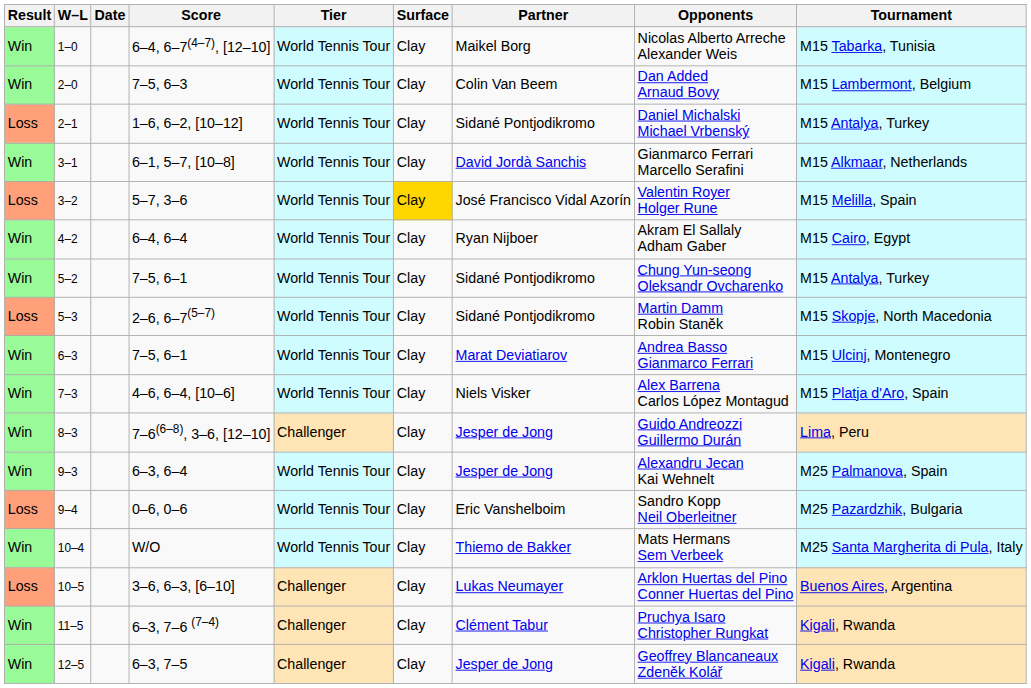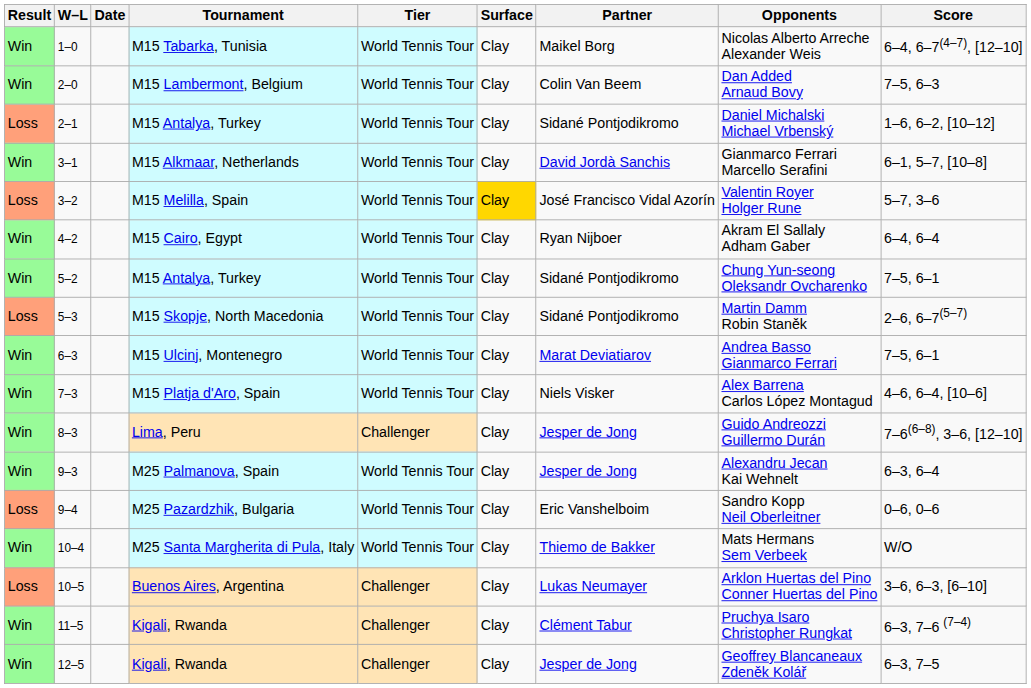 <table class="sortable wikitable">
 <tr>
 <th>Result</th>
 <th class="unsortable">W–L</th>
 <th>Date</th>
-<th class="unsortable">Score</th>
+<th>Tournament</th>
 <th>Tier</th>
 <th>Surface</th>
 <th>Partner</th>
 <th>Opponents</th>
-<th>Tournament</th>
+<th class="unsortable">Score</th>
 </tr>
 <tr>
 <td bgcolor=98FB98>Win</td>
 <td><small>1–0</small></td>
 <td></td>
-<td>6–4, 6–7<sup>(4–7)</sup>, [12–10]</td>
+<td style="background:#cffcff;">M15 <a href='#'>Tabarka</a>, Tunisia</td>
 <td style="background:#cffcff;">World Tennis Tour</td>
 <td>Clay</td>
 <td> Maikel Borg</td>
 <td> Nicolas Alberto Arreche<br> Alexander Weis</td>
-<td style="background:#cffcff;">M15 <a href='#'>Tabarka</a>, Tunisia</td>
+<td>6–4, 6–7<sup>(4–7)</sup>, [12–10]</td>
 </tr>
 <tr>
 <td bgcolor=98FB98>Win</td>
 <td><small>2–0</small></td>
 <td></td>
-<td>7–5, 6–3</td>
+<td style="background:#cffcff;">M15 <a href='#'>Lambermont</a>, Belgium</td>
 <td style="background:#cffcff;">World Tennis Tour</td>
 <td>Clay</td>
 <td> Colin Van Beem</td>
 <td> <a href='#'>Dan Added</a><br> <a href='#'>Arnaud Bovy</a></td>
-<td style="background:#cffcff;">M15 <a href='#'>Lambermont</a>, Belgium</td>
+<td>7–5, 6–3</td>
 </tr>
 <tr>
 <td bgcolor=FFA07A>Loss</td>
 <td><small>2–1</small></td>
 <td></td>
-<td>1–6, 6–2, [10–12]</td>
+<td style="background:#cffcff;">M15 <a href='#'>Antalya</a>, Turkey</td>
 <td style="background:#cffcff;">World Tennis Tour</td>
 <td>Clay</td>
 <td> Sidané Pontjodikromo</td>
 <td> <a href='#'>Daniel Michalski</a><br> <a href='#'>Michael Vrbenský</a></td>
-<td style="background:#cffcff;">M15 <a href='#'>Antalya</a>, Turkey</td>
+<td>1–6, 6–2, [10–12]</td>
 </tr>
 <tr>
 <td bgcolor=98FB98>Win</td>
 <td><small>3–1</small></td>
 <td></td>
-<td>6–1, 5–7, [10–8]</td>
+<td style="background:#cffcff;">M15 <a href='#'>Alkmaar</a>, Netherlands</td>
 <td style="background:#cffcff;">World Tennis Tour</td>
 <td>Clay</td>
 <td> <a href='#'>David Jordà Sanchis</a></td>
 <td> Gianmarco Ferrari <br> Marcello Serafini</td>
-<td style="background:#cffcff;">M15 <a href='#'>Alkmaar</a>, Netherlands</td>
+<td>6–1, 5–7, [10–8]</td>
 </tr>
 <tr>
 <td bgcolor=FFA07A>Loss</td>
 <td><small>3–2</small></td>
 <td></td>
-<td>5–7, 3–6</td>
+<td style="background:#cffcff;">M15 <a href='#'>Melilla</a>, Spain</td>
 <td style="background:#cffcff;">World Tennis Tour</td>
 <td style="background: gold;">Clay</td>
 <td> José Francisco Vidal Azorín</td>
 <td> <a href='#'>Valentin Royer</a><br> <a href='#'>Holger Rune</a></td>
-<td style="background:#cffcff;">M15 <a href='#'>Melilla</a>, Spain</td>
+<td>5–7, 3–6</td>
 </tr>
 <tr>
 <td bgcolor=98FB98>Win</td>
 <td><small>4–2</small></td>
 <td></td>
-<td>6–4, 6–4</td>
+<td style="background:#cffcff;">M15 <a href='#'>Cairo</a>, Egypt</td>
 <td style="background:#cffcff;">World Tennis Tour</td>
 <td>Clay</td>
 <td> Ryan Nijboer</td>
 <td> Akram El Sallaly<br> Adham Gaber</td>
-<td style="background:#cffcff;">M15 <a href='#'>Cairo</a>, Egypt</td>
+<td>6–4, 6–4</td>
 </tr>
 <tr>
 <td bgcolor=98FB98>Win</td>
 <td><small>5–2</small></td>
 <td></td>
-<td>7–5, 6–1</td>
+<td style="background:#cffcff;">M15 <a href='#'>Antalya</a>, Turkey</td>
 <td style="background:#cffcff;">World Tennis Tour</td>
 <td>Clay</td>
 <td> Sidané Pontjodikromo</td>
 <td> <a href='#'>Chung Yun-seong</a><br> <a href='#'>Oleksandr Ovcharenko</a></td>
-<td style="background:#cffcff;">M15 <a href='#'>Antalya</a>, Turkey</td>
+<td>7–5, 6–1</td>
 </tr>
 <tr>
 <td bgcolor=FFA07A>Loss</td>
 <td><small>5–3</small></td>
 <td></td>
-<td>2–6, 6–7<sup>(5–7)</sup></td>
+<td style="background:#cffcff;">M15 <a href='#'>Skopje</a>, North Macedonia</td>
 <td style="background:#cffcff;">World Tennis Tour</td>
 <td>Clay</td>
 <td> Sidané Pontjodikromo</td>
 <td> <a href='#'>Martin Damm</a><br> Robin Staněk</td>
-<td style="background:#cffcff;">M15 <a href='#'>Skopje</a>, North Macedonia</td>
+<td>2–6, 6–7<sup>(5–7)</sup></td>
 </tr>
 <tr>
 <td bgcolor=98FB98>Win</td>
 <td><small>6–3</small></td>
 <td></td>
-<td>7–5, 6–1</td>
+<td style="background:#cffcff;">M15 <a href='#'>Ulcinj</a>, Montenegro</td>
 <td style="background:#cffcff;">World Tennis Tour</td>
 <td>Clay</td>
 <td> <a href='#'>Marat Deviatiarov</a></td>
 <td> <a href='#'>Andrea Basso</a><br> <a href='#'>Gianmarco Ferrari</a></td>
-<td style="background:#cffcff;">M15 <a href='#'>Ulcinj</a>, Montenegro</td>
+<td>7–5, 6–1</td>
 </tr>
 <tr>
 <td bgcolor=98FB98>Win</td>
 <td><small>7–3</small></td>
 <td></td>
-<td>4–6, 6–4, [10–6]</td>
+<td style="background:#cffcff;">M15 <a href='#'>Platja d'Aro</a>, Spain</td>
 <td style="background:#cffcff;">World Tennis Tour</td>
 <td>Clay</td>
 <td> Niels Visker</td>
 <td> <a href='#'>Alex Barrena</a><br> Carlos López Montagud</td>
-<td style="background:#cffcff;">M15 <a href='#'>Platja d'Aro</a>, Spain</td>
+<td>4–6, 6–4, [10–6]</td>
 </tr>
 <tr>
 <td bgcolor=98FB98>Win</td>
 <td><small>8–3</small></td>
 <td><a href='#'></a></td>
-<td>7–6<sup>(6–8)</sup>, 3–6, [12–10]</td>
+<td style="background:moccasin;"><a href='#'>Lima</a>, Peru</td>
 <td style="background:moccasin;">Challenger</td>
 <td>Clay</td>
 <td> <a href='#'>Jesper de Jong</a></td>
 <td> <a href='#'>Guido Andreozzi</a><br> <a href='#'>Guillermo Durán</a></td>
-<td style="background:moccasin;"><a href='#'>Lima</a>, Peru</td>
+<td>7–6<sup>(6–8)</sup>, 3–6, [12–10]</td>
 </tr>
 <tr>
 <td bgcolor=98FB98>Win</td>
 <td><small>9–3</small></td>
 <td></td>
-<td>6–3, 6–4</td>
+<td style="background:#cffcff;">M25 <a href='#'>Palmanova</a>, Spain</td>
 <td style="background:#cffcff;">World Tennis Tour</td>
 <td>Clay</td>
 <td> <a href='#'>Jesper de Jong</a></td>
 <td> <a href='#'>Alexandru Jecan</a> <br> Kai Wehnelt</td>
-<td style="background:#cffcff;">M25 <a href='#'>Palmanova</a>, Spain</td>
+<td>6–3, 6–4</td>
 </tr>
 <tr>
 <td bgcolor=FFA07A>Loss</td>
 <td><small>9–4</small></td>
 <td></td>
-<td>0–6, 0–6</td>
+<td style="background:#cffcff;">M25 <a href='#'>Pazardzhik</a>, Bulgaria</td>
 <td style="background:#cffcff;">World Tennis Tour</td>
 <td>Clay</td>
 <td> Eric Vanshelboim</td>
 <td> Sandro Kopp <br> <a href='#'>Neil Oberleitner</a></td>
-<td style="background:#cffcff;">M25 <a href='#'>Pazardzhik</a>, Bulgaria</td>
+<td>0–6, 0–6</td>
 </tr>
 <tr>
 <td bgcolor=98FB98>Win</td>
 <td><small>10–4</small></td>
 <td></td>
-<td>W/O</td>
+<td style="background:#cffcff;">M25 <a href='#'>Santa Margherita di Pula</a>, Italy</td>
 <td style="background:#cffcff;">World Tennis Tour</td>
 <td>Clay</td>
 <td> <a href='#'>Thiemo de Bakker</a></td>
 <td> Mats Hermans<br> <a href='#'>Sem Verbeek</a></td>
-<td style="background:#cffcff;">M25 <a href='#'>Santa Margherita di Pula</a>, Italy</td>
+<td>W/O</td>
 </tr>
 <tr>
 <td bgcolor=FFA07A>Loss</td>
 <td><small>10–5</small></td>
 <td><a href='#'></a></td>
-<td>3–6, 6–3, [6–10]</td>
+<td style="background:moccasin;"><a href='#'>Buenos Aires</a>, Argentina</td>
 <td style="background:moccasin;">Challenger</td>
 <td>Clay</td>
 <td> <a href='#'>Lukas Neumayer</a></td>
 <td> <a href='#'>Arklon Huertas del Pino</a><br> <a href='#'>Conner Huertas del Pino</a></td>
-<td style="background:moccasin;"><a href='#'>Buenos Aires</a>, Argentina</td>
+<td>3–6, 6–3, [6–10]</td>
 </tr>
 <tr>
 <td bgcolor=98FB98>Win</td>
 <td><small>11–5</small></td>
 <td><a href='#'></a></td>
-<td>6–3, 7–6 <sup>(7–4)</sup></td>
+<td style="background:moccasin;"><a href='#'>Kigali</a>, Rwanda</td>
 <td style="background:moccasin;">Challenger</td>
 <td>Clay</td>
 <td> <a href='#'>Clément Tabur</a></td>
 <td> <a href='#'>Pruchya Isaro</a><br> <a href='#'>Christopher Rungkat</a></td>
-<td style="background:moccasin;"><a href='#'>Kigali</a>, Rwanda</td>
+<td>6–3, 7–6 <sup>(7–4)</sup></td>
 </tr>
 <tr>
 <td bgcolor=98FB98>Win</td>
 <td><small>12–5</small></td>
 <td><a href='#'></a></td>
-<td>6–3, 7–5</td>
+<td style="background:moccasin;"><a href='#'>Kigali</a>, Rwanda</td>
 <td style="background:moccasin;">Challenger</td>
 <td>Clay</td>
 <td> <a href='#'>Jesper de Jong</a></td>
 <td> <a href='#'>Geoffrey Blancaneaux</a><br> <a href='#'>Zdeněk Kolář</a></td>
-<td style="background:moccasin;"><a href='#'>Kigali</a>, Rwanda</td>
+<td>6–3, 7–5</td>
 </tr>
 </table>
